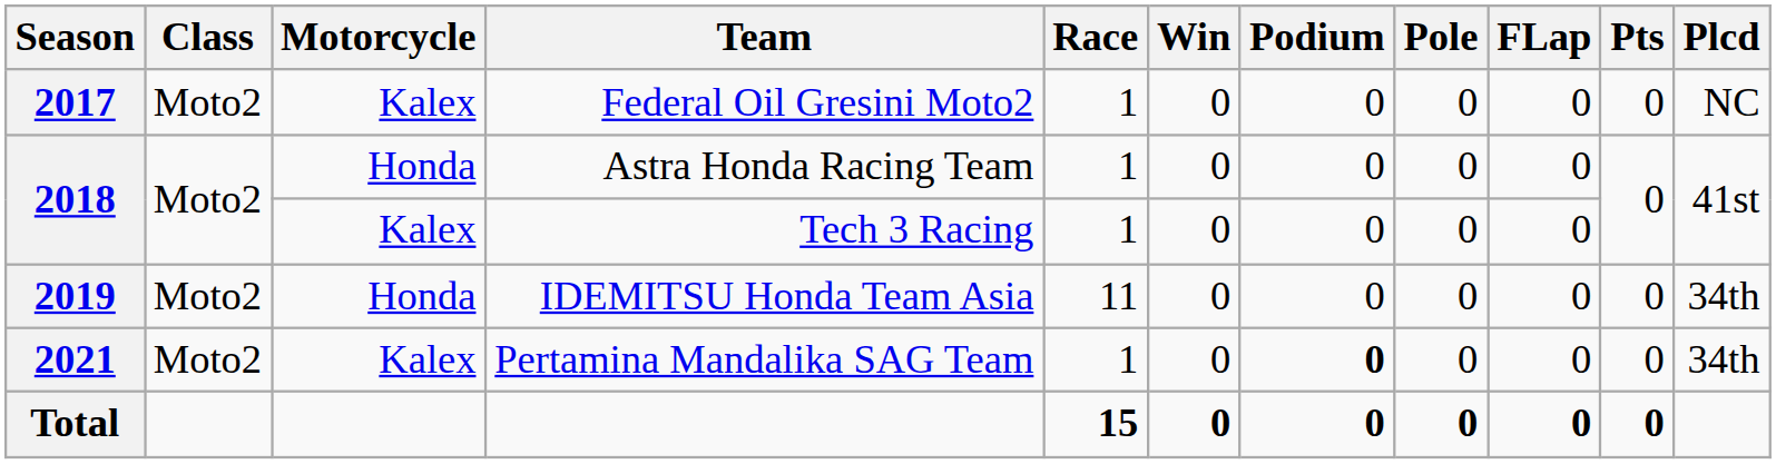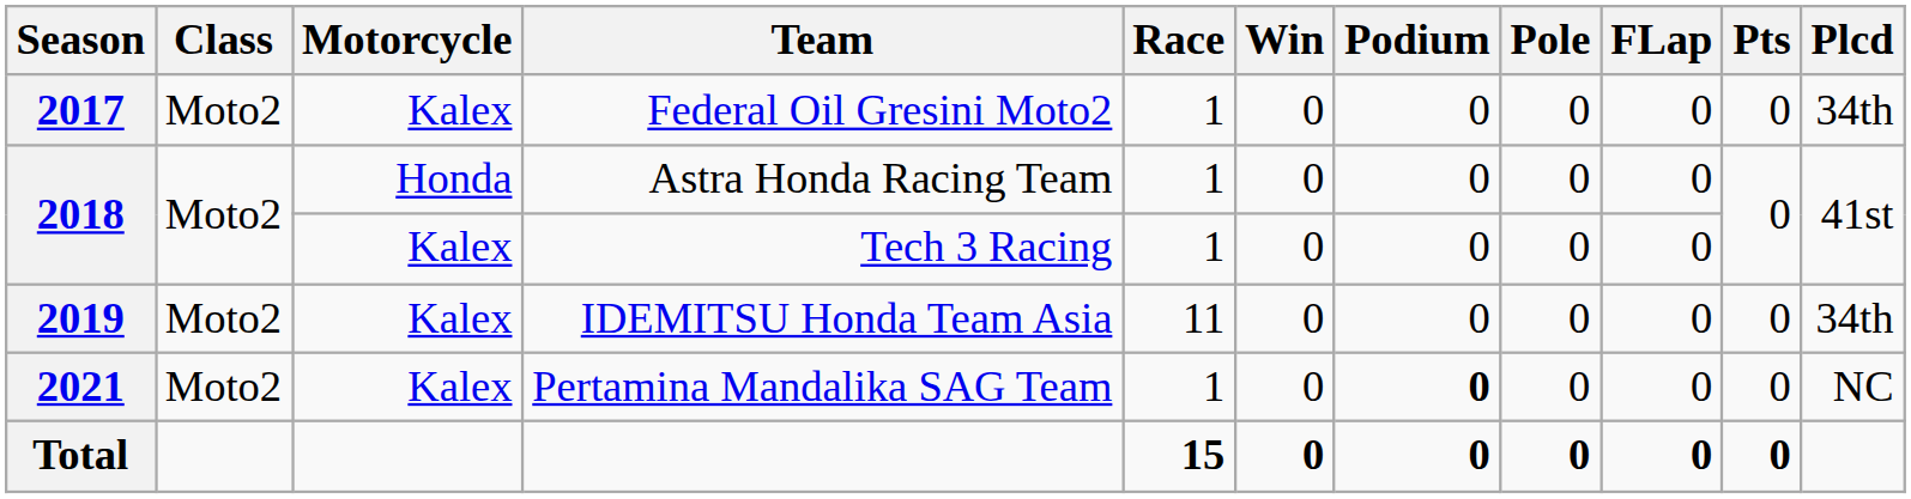 <table class="wikitable" style=text-align:right>
 <tr>
 <th>Season</th>
 <th>Class</th>
 <th>Motorcycle</th>
 <th>Team</th>
 <th>Race</th>
 <th>Win</th>
 <th>Podium</th>
 <th>Pole</th>
 <th>FLap</th>
 <th>Pts</th>
 <th>Plcd</th>
 </tr>
 <tr>
 <th><a href='#'>2017</a></th>
 <td>Moto2</td>
 <td><a href='#'>Kalex</a></td>
 <td><a href='#'>Federal Oil Gresini Moto2</a></td>
 <td>1</td>
 <td>0</td>
 <td>0</td>
 <td>0</td>
 <td>0</td>
 <td>0</td>
-<td>NC</td>
+<td>34th</td>
 </tr>
 <tr>
 <th rowspan=2><a href='#'>2018</a></th>
 <td rowspan=2>Moto2</td>
 <td><a href='#'>Honda</a></td>
 <td>Astra Honda Racing Team</td>
 <td>1</td>
 <td>0</td>
 <td>0</td>
 <td>0</td>
 <td>0</td>
 <td rowspan=2>0</td>
 <td rowspan=2>41st</td>
 </tr>
 <tr>
 <td><a href='#'>Kalex</a></td>
 <td><a href='#'>Tech 3 Racing</a></td>
 <td>1</td>
 <td>0</td>
 <td>0</td>
 <td>0</td>
 <td>0</td>
 </tr>
 <tr>
 <th><a href='#'>2019</a></th>
 <td>Moto2</td>
-<td><a href='#'>Honda</a></td>
+<td><a href='#'>Kalex</a></td>
 <td><a href='#'>IDEMITSU Honda Team Asia</a></td>
 <td>11</td>
 <td>0</td>
 <td>0</td>
 <td>0</td>
 <td>0</td>
 <td>0</td>
 <td>34th</td>
 </tr>
 <tr>
 <th><a href='#'>2021</a></th>
 <td>Moto2</td>
 <td><a href='#'>Kalex</a></td>
 <td><a href='#'>Pertamina Mandalika SAG Team</a></td>
 <td>1</td>
 <td>0</td>
 <td><strong>0</strong></td>
 <td>0</td>
 <td>0</td>
 <td>0</td>
-<td>34th</td>
+<td>NC</td>
 </tr>
 <tr>
 <th>Total</th>
 <td></td>
 <td></td>
 <td></td>
 <td><strong>15</strong></td>
 <td><strong>0</strong></td>
 <td><strong>0</strong></td>
 <td><strong>0</strong></td>
 <td><strong>0</strong></td>
 <td><strong>0</strong></td>
 <td></td>
 </tr>
 </table>
